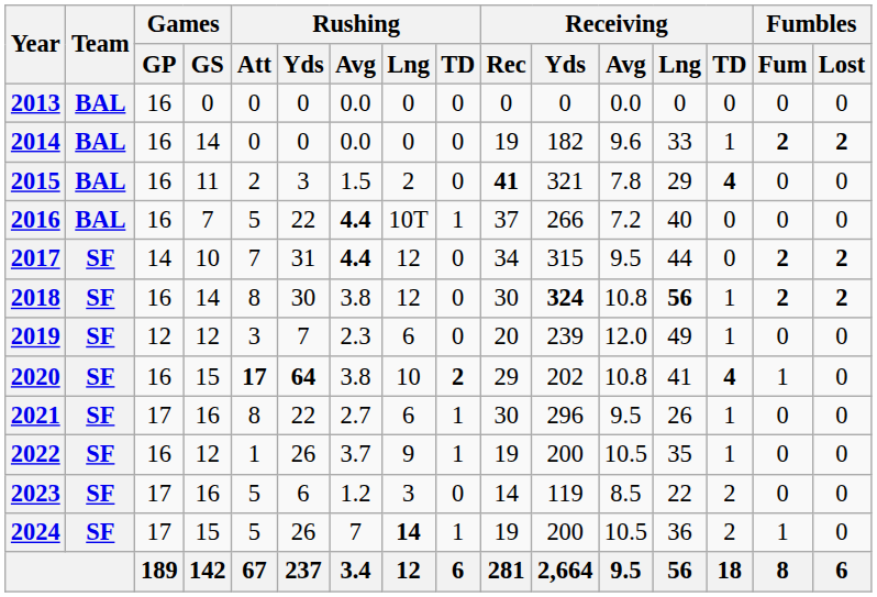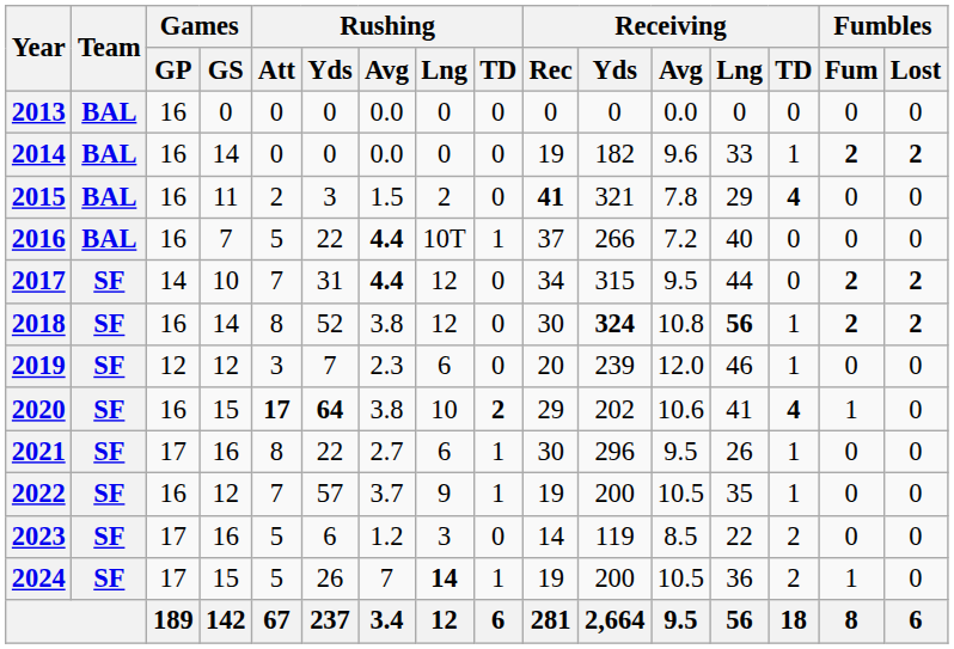 <table class="wikitable" style="text-align:center;">
 <tr>
 <th rowspan="2">Year</th>
 <th rowspan="2">Team</th>
 <th colspan="2">Games</th>
 <th colspan="5">Rushing</th>
 <th colspan="5">Receiving</th>
 <th colspan="2">Fumbles</th>
 </tr>
 <tr>
 <th>GP</th>
 <th>GS</th>
 <th>Att</th>
 <th>Yds</th>
 <th>Avg</th>
 <th>Lng</th>
 <th>TD</th>
 <th>Rec</th>
 <th>Yds</th>
 <th>Avg</th>
 <th>Lng</th>
 <th>TD</th>
 <th>Fum</th>
 <th>Lost</th>
 </tr>
 <tr>
 <th><a href='#'>2013</a></th>
 <th><a href='#'>BAL</a></th>
 <td>16</td>
 <td>0</td>
 <td>0</td>
 <td>0</td>
 <td>0.0</td>
 <td>0</td>
 <td>0</td>
 <td>0</td>
 <td>0</td>
 <td>0.0</td>
 <td>0</td>
 <td>0</td>
 <td>0</td>
 <td>0</td>
 </tr>
 <tr>
 <th><a href='#'>2014</a></th>
 <th><a href='#'>BAL</a></th>
 <td>16</td>
 <td>14</td>
 <td>0</td>
 <td>0</td>
 <td>0.0</td>
 <td>0</td>
 <td>0</td>
 <td>19</td>
 <td>182</td>
 <td>9.6</td>
 <td>33</td>
 <td>1</td>
 <td><strong>2</strong></td>
 <td><strong>2</strong></td>
 </tr>
 <tr>
 <th><a href='#'>2015</a></th>
 <th><a href='#'>BAL</a></th>
 <td>16</td>
 <td>11</td>
 <td>2</td>
 <td>3</td>
 <td>1.5</td>
 <td>2</td>
 <td>0</td>
 <td><strong>41</strong></td>
 <td>321</td>
 <td>7.8</td>
 <td>29</td>
 <td><strong>4</strong></td>
 <td>0</td>
 <td>0</td>
 </tr>
 <tr>
 <th><a href='#'>2016</a></th>
 <th><a href='#'>BAL</a></th>
 <td>16</td>
 <td>7</td>
 <td>5</td>
 <td>22</td>
 <td><strong>4.4</strong></td>
 <td>10T</td>
 <td>1</td>
 <td>37</td>
 <td>266</td>
 <td>7.2</td>
 <td>40</td>
 <td>0</td>
 <td>0</td>
 <td>0</td>
 </tr>
 <tr>
 <th><a href='#'>2017</a></th>
 <th><a href='#'>SF</a></th>
 <td>14</td>
 <td>10</td>
 <td>7</td>
 <td>31</td>
 <td><strong>4.4</strong></td>
 <td>12</td>
 <td>0</td>
 <td>34</td>
 <td>315</td>
 <td>9.5</td>
 <td>44</td>
 <td>0</td>
 <td><strong>2</strong></td>
 <td><strong>2</strong></td>
 </tr>
 <tr>
 <th><a href='#'>2018</a></th>
 <th><a href='#'>SF</a></th>
 <td>16</td>
 <td>14</td>
 <td>8</td>
-<td>30</td>
+<td>52</td>
 <td>3.8</td>
 <td>12</td>
 <td>0</td>
 <td>30</td>
 <td><strong>324</strong></td>
 <td>10.8</td>
 <td><strong>56</strong></td>
 <td>1</td>
 <td><strong>2</strong></td>
 <td><strong>2</strong></td>
 </tr>
 <tr>
 <th><a href='#'>2019</a></th>
 <th><a href='#'>SF</a></th>
 <td>12</td>
 <td>12</td>
 <td>3</td>
 <td>7</td>
 <td>2.3</td>
 <td>6</td>
 <td>0</td>
 <td>20</td>
 <td>239</td>
 <td>12.0</td>
-<td>49</td>
+<td>46</td>
 <td>1</td>
 <td>0</td>
 <td>0</td>
 </tr>
 <tr>
 <th><a href='#'>2020</a></th>
 <th><a href='#'>SF</a></th>
 <td>16</td>
 <td>15</td>
 <td><strong>17</strong></td>
 <td><strong>64</strong></td>
 <td>3.8</td>
 <td>10</td>
 <td><strong>2</strong></td>
 <td>29</td>
 <td>202</td>
-<td>10.8</td>
+<td>10.6</td>
 <td>41</td>
 <td><strong>4</strong></td>
 <td>1</td>
 <td>0</td>
 </tr>
 <tr>
 <th><a href='#'>2021</a></th>
 <th><a href='#'>SF</a></th>
 <td>17</td>
 <td>16</td>
 <td>8</td>
 <td>22</td>
 <td>2.7</td>
 <td>6</td>
 <td>1</td>
 <td>30</td>
 <td>296</td>
 <td>9.5</td>
 <td>26</td>
 <td>1</td>
 <td>0</td>
 <td>0</td>
 </tr>
 <tr>
 <th><a href='#'>2022</a></th>
 <th><a href='#'>SF</a></th>
 <td>16</td>
 <td>12</td>
-<td>1</td>
-<td>26</td>
+<td>7</td>
+<td>57</td>
 <td>3.7</td>
 <td>9</td>
 <td>1</td>
 <td>19</td>
 <td>200</td>
 <td>10.5</td>
 <td>35</td>
 <td>1</td>
 <td>0</td>
 <td>0</td>
 </tr>
 <tr>
 <th><a href='#'>2023</a></th>
 <th><a href='#'>SF</a></th>
 <td>17</td>
 <td>16</td>
 <td>5</td>
 <td>6</td>
 <td>1.2</td>
 <td>3</td>
 <td>0</td>
 <td>14</td>
 <td>119</td>
 <td>8.5</td>
 <td>22</td>
 <td>2</td>
 <td>0</td>
 <td>0</td>
 </tr>
 <tr>
 <th><a href='#'>2024</a></th>
 <th><a href='#'>SF</a></th>
 <td>17</td>
 <td>15</td>
 <td>5</td>
 <td>26</td>
 <td>7</td>
 <td><strong>14</strong></td>
 <td>1</td>
 <td>19</td>
 <td>200</td>
 <td>10.5</td>
 <td>36</td>
 <td>2</td>
 <td>1</td>
 <td>0</td>
 </tr>
 <tr>
 <th colspan="2"></th>
 <th>189</th>
 <th>142</th>
 <th>67</th>
 <th>237</th>
 <th>3.4</th>
 <th>12</th>
 <th>6</th>
 <th>281</th>
 <th>2,664</th>
 <th>9.5</th>
 <th>56</th>
 <th>18</th>
 <th>8</th>
 <th>6</th>
 </tr>
 </table>
